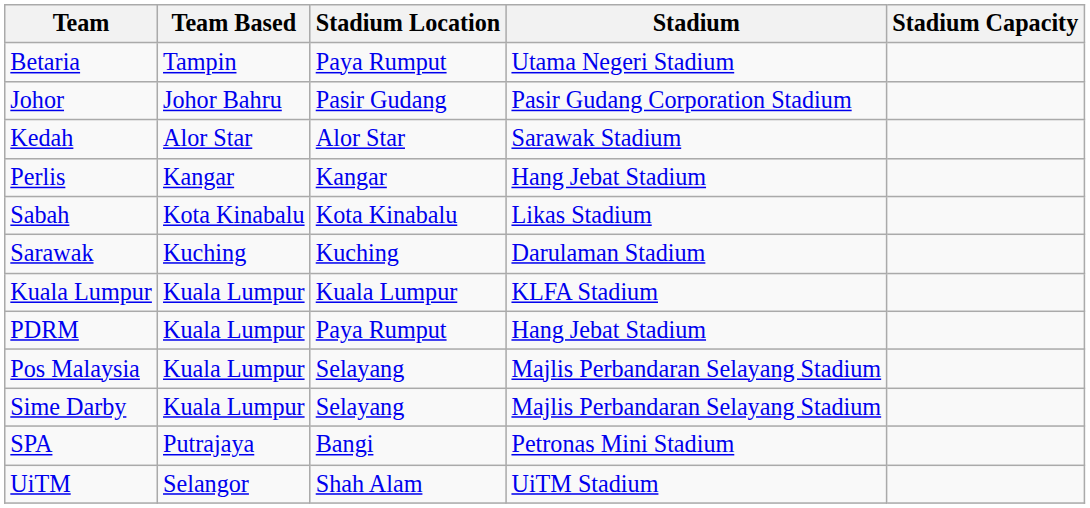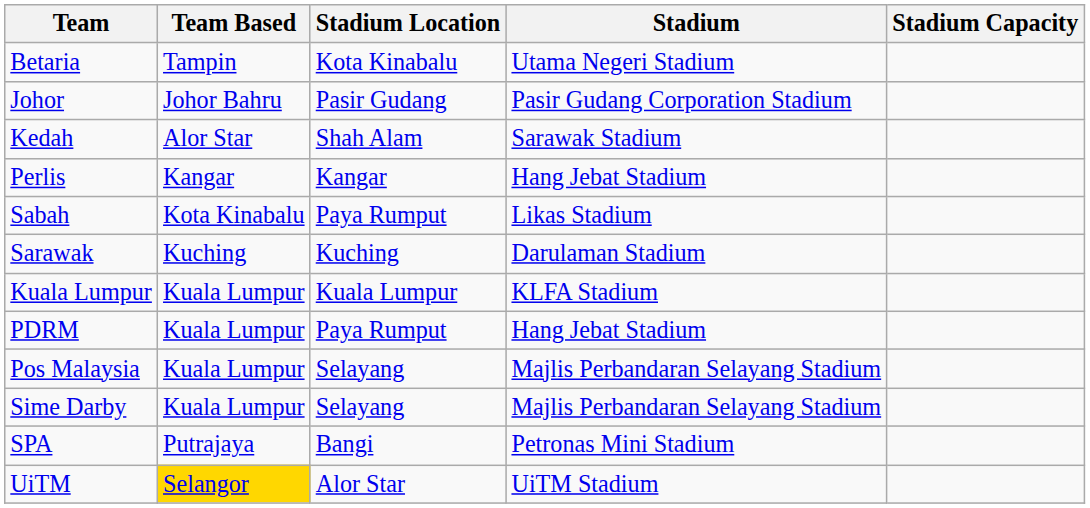 <table class="wikitable sortable">
 <tr>
 <th>Team</th>
 <th>Team Based</th>
 <th>Stadium Location</th>
 <th>Stadium</th>
 <th>Stadium Capacity</th>
 </tr>
 <tr>
 <td><a href='#'>Betaria</a></td>
 <td><a href='#'>Tampin</a></td>
-<td><a href='#'>Paya Rumput</a></td>
+<td><a href='#'>Kota Kinabalu</a></td>
 <td><a href='#'>Utama Negeri Stadium</a></td>
 <td></td>
 </tr>
 <tr>
 <td><a href='#'>Johor</a></td>
 <td><a href='#'>Johor Bahru</a></td>
 <td><a href='#'>Pasir Gudang</a></td>
 <td><a href='#'>Pasir Gudang Corporation Stadium</a></td>
 <td></td>
 </tr>
 <tr>
 <td><a href='#'>Kedah</a></td>
 <td><a href='#'>Alor Star</a></td>
-<td><a href='#'>Alor Star</a></td>
+<td><a href='#'>Shah Alam</a></td>
 <td><a href='#'>Sarawak Stadium</a></td>
 <td></td>
 </tr>
 <tr>
 <td><a href='#'>Perlis</a></td>
 <td><a href='#'>Kangar</a></td>
 <td><a href='#'>Kangar</a></td>
 <td><a href='#'>Hang Jebat Stadium</a></td>
 <td></td>
 </tr>
 <tr>
 <td><a href='#'>Sabah</a></td>
 <td><a href='#'>Kota Kinabalu</a></td>
-<td><a href='#'>Kota Kinabalu</a></td>
+<td><a href='#'>Paya Rumput</a></td>
 <td><a href='#'>Likas Stadium</a></td>
 <td></td>
 </tr>
 <tr>
 <td><a href='#'>Sarawak</a></td>
 <td><a href='#'>Kuching</a></td>
 <td><a href='#'>Kuching</a></td>
 <td><a href='#'>Darulaman Stadium</a></td>
 <td></td>
 </tr>
 <tr>
 <td><a href='#'>Kuala Lumpur</a></td>
 <td><a href='#'>Kuala Lumpur</a></td>
 <td><a href='#'>Kuala Lumpur</a></td>
 <td><a href='#'>KLFA Stadium</a></td>
 <td></td>
 </tr>
 <tr>
 <td><a href='#'>PDRM</a></td>
 <td><a href='#'>Kuala Lumpur</a></td>
 <td><a href='#'>Paya Rumput</a></td>
 <td><a href='#'>Hang Jebat Stadium</a></td>
 <td></td>
 </tr>
 <tr>
 <td><a href='#'>Pos Malaysia</a></td>
 <td><a href='#'>Kuala Lumpur</a></td>
 <td><a href='#'>Selayang</a></td>
 <td><a href='#'>Majlis Perbandaran Selayang Stadium</a></td>
 <td></td>
 </tr>
 <tr>
 <td><a href='#'>Sime Darby</a></td>
 <td><a href='#'>Kuala Lumpur</a></td>
 <td><a href='#'>Selayang</a></td>
 <td><a href='#'>Majlis Perbandaran Selayang Stadium</a></td>
 <td></td>
 </tr>
 <tr>
 <td><a href='#'>SPA</a></td>
 <td><a href='#'>Putrajaya</a></td>
 <td><a href='#'>Bangi</a></td>
 <td><a href='#'>Petronas Mini Stadium</a></td>
 <td></td>
 </tr>
 <tr>
 <td><a href='#'>UiTM</a></td>
-<td><a href='#'>Selangor</a></td>
-<td><a href='#'>Shah Alam</a></td>
+<td style="background: gold;"><a href='#'>Selangor</a></td>
+<td><a href='#'>Alor Star</a></td>
 <td><a href='#'>UiTM Stadium</a></td>
 <td></td>
 </tr>
 </table>
